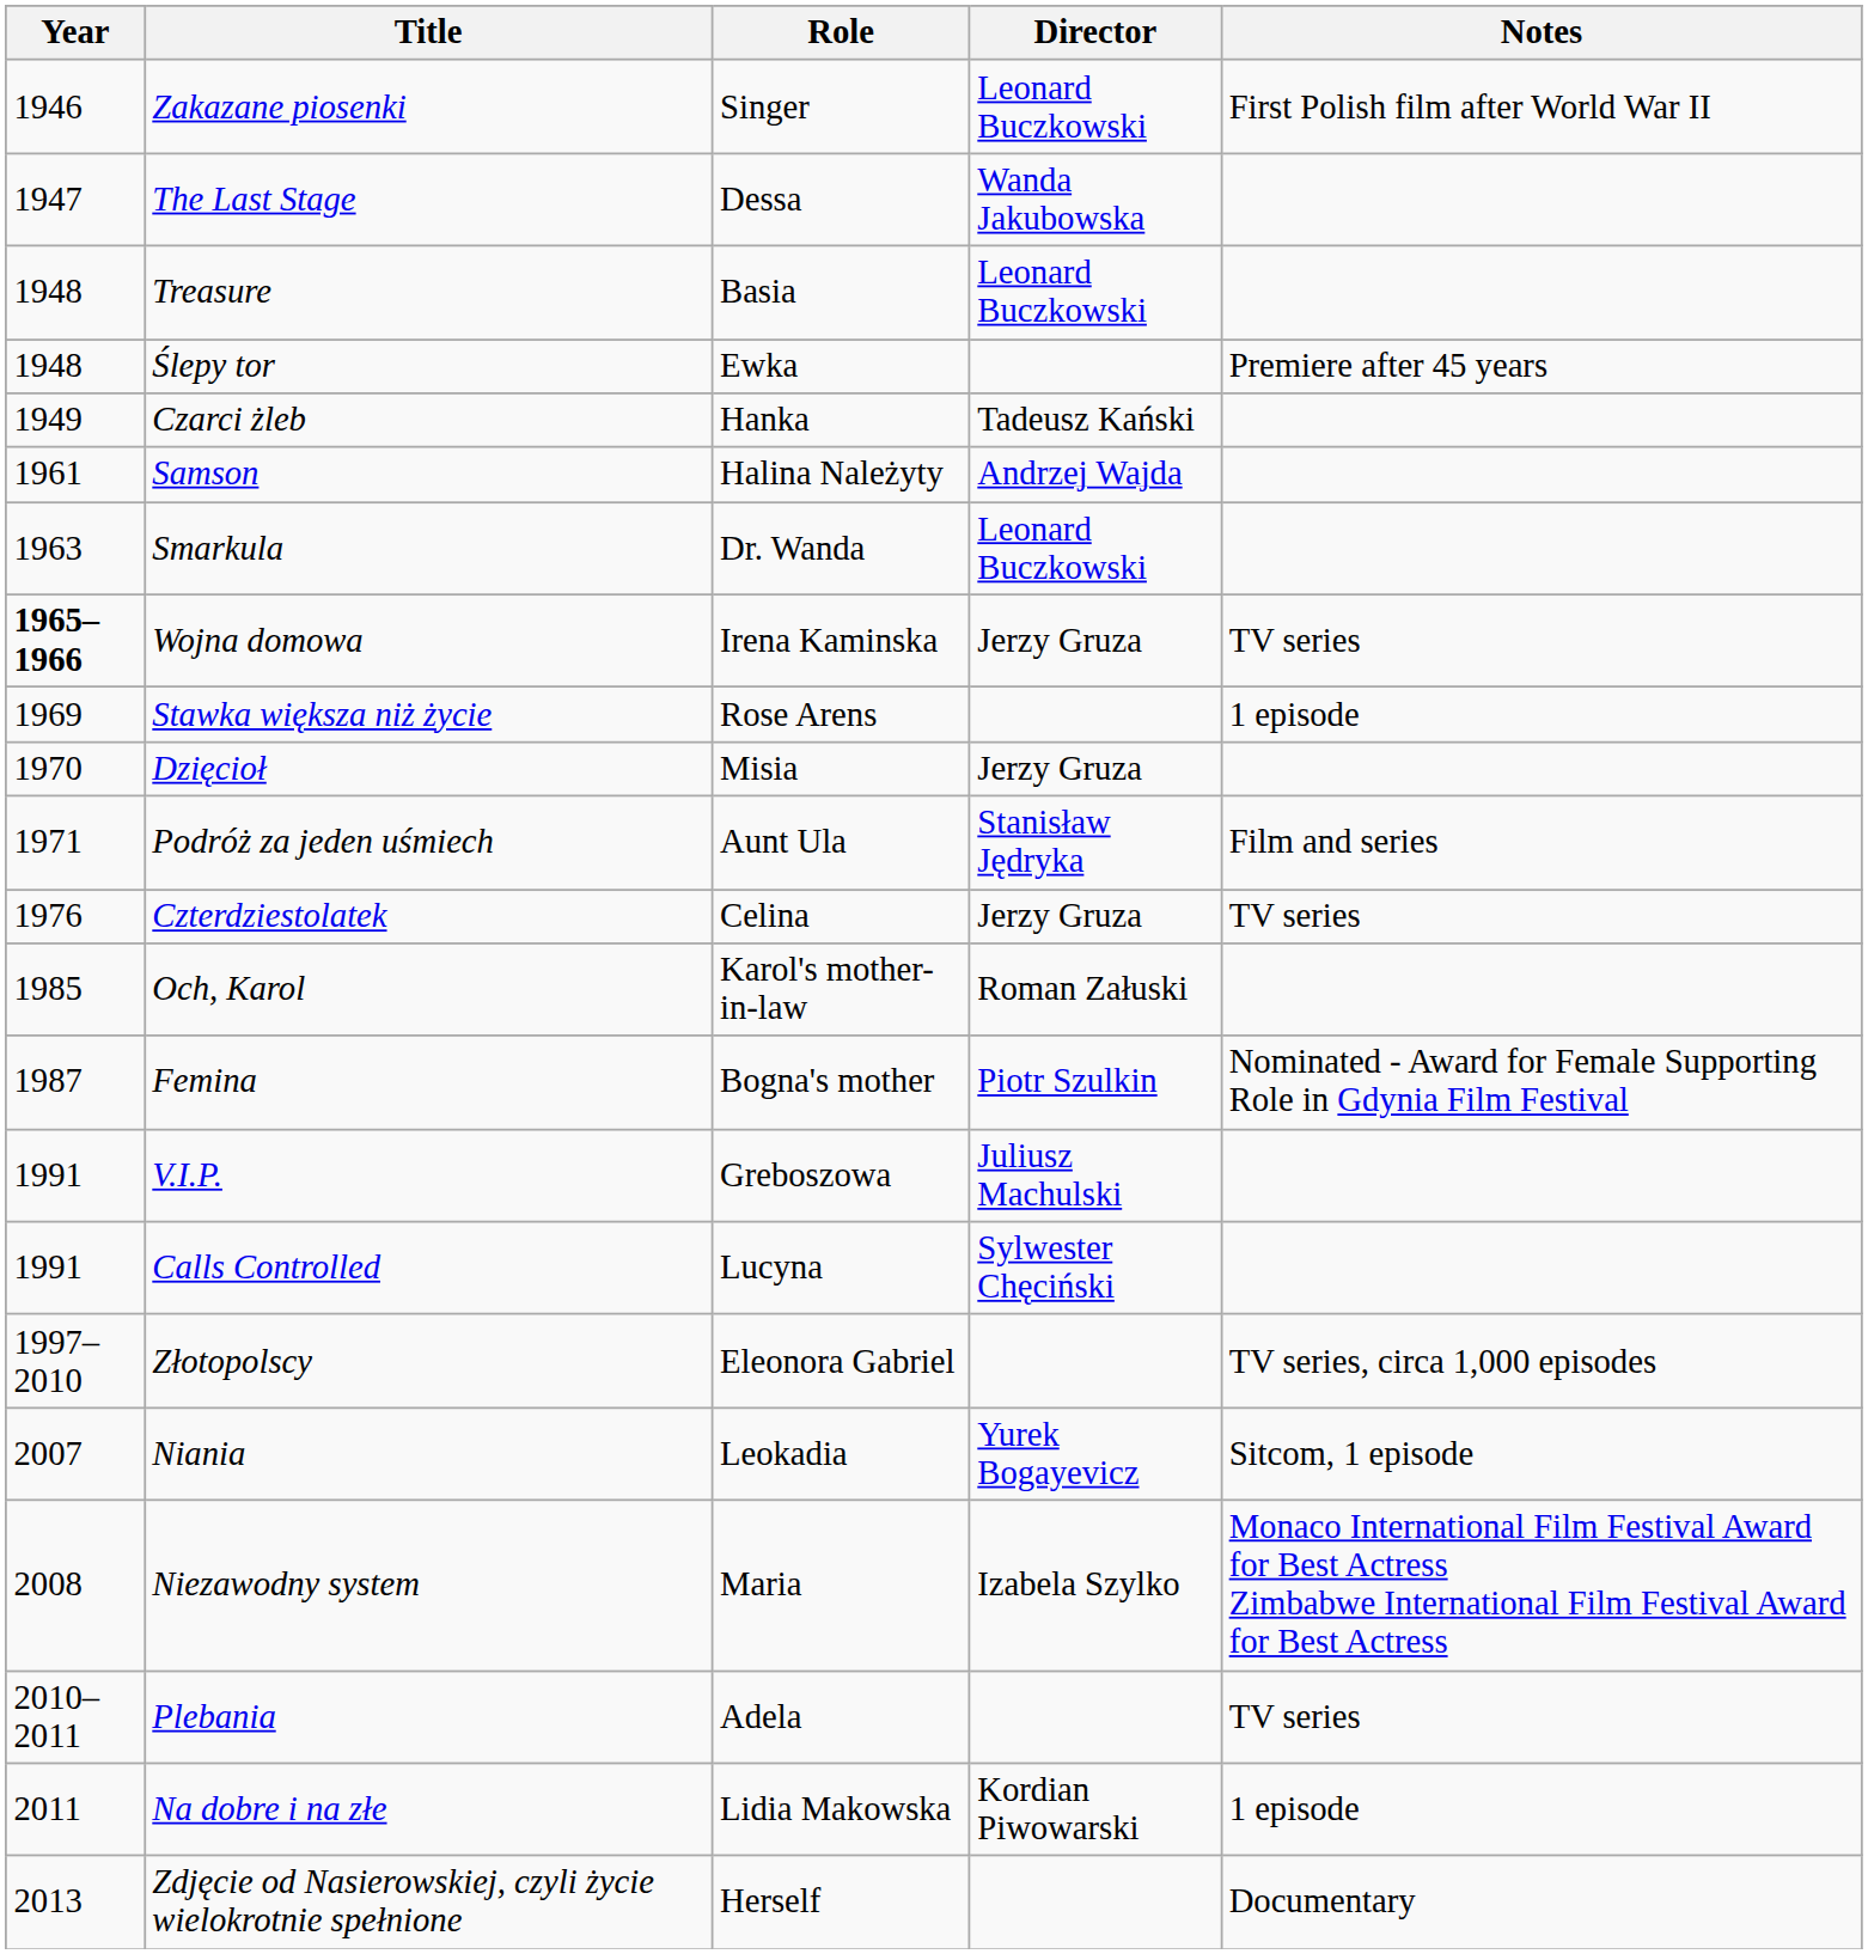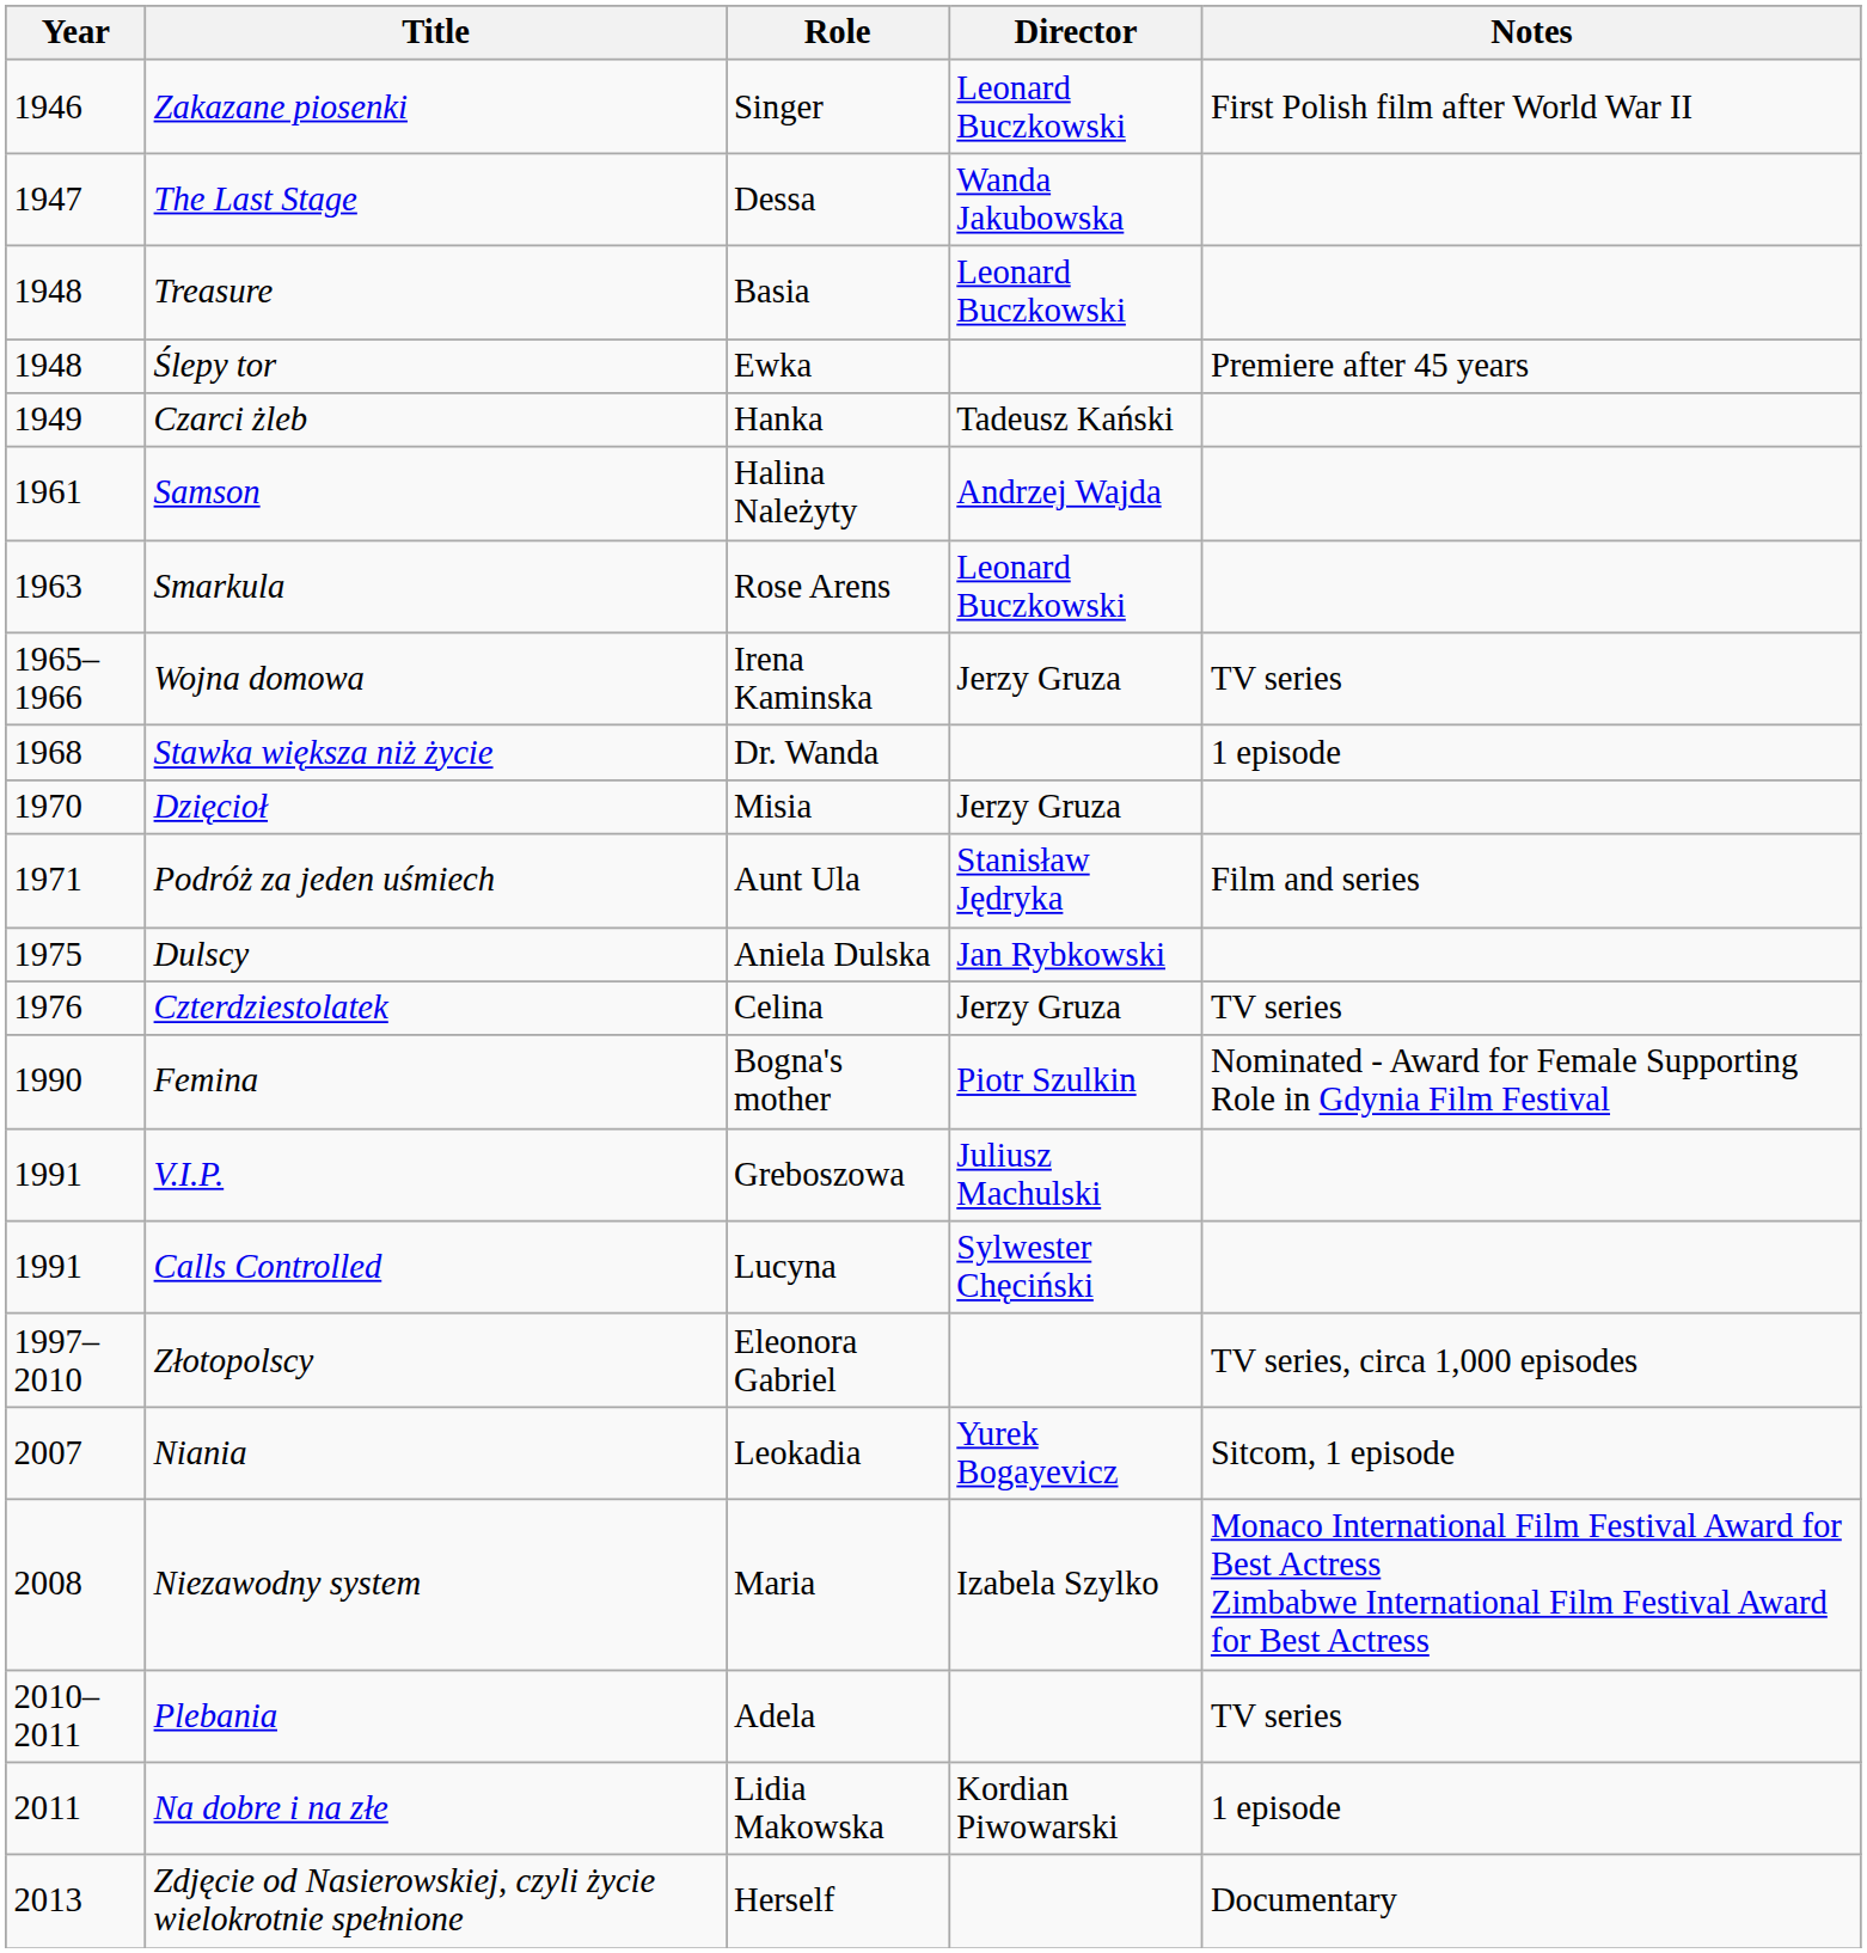 <table class="wikitable sortable">
 <tr>
 <th>Year</th>
 <th>Title</th>
 <th>Role</th>
 <th>Director</th>
 <th class="unsortable">Notes</th>
 </tr>
 <tr>
 <td>1946</td>
 <td><em><a href='#'>Zakazane piosenki</a></em></td>
 <td>Singer</td>
 <td><a href='#'>Leonard Buczkowski</a></td>
 <td>First Polish film after World War II</td>
 </tr>
 <tr>
 <td>1947</td>
 <td><em><a href='#'>The Last Stage</a></em></td>
 <td>Dessa</td>
 <td><a href='#'>Wanda Jakubowska</a></td>
 <td></td>
 </tr>
 <tr>
 <td>1948</td>
 <td><em>Treasure</em></td>
 <td>Basia</td>
 <td><a href='#'>Leonard Buczkowski</a></td>
 <td></td>
 </tr>
 <tr>
 <td>1948</td>
 <td><em>Ślepy tor</em></td>
 <td>Ewka</td>
 <td></td>
 <td>Premiere after 45 years</td>
 </tr>
 <tr>
 <td>1949</td>
 <td><em>Czarci żleb</em></td>
 <td>Hanka</td>
 <td>Tadeusz Kański</td>
 <td></td>
 </tr>
 <tr>
 <td>1961</td>
 <td><em><a href='#'>Samson</a></em></td>
 <td>Halina Należyty</td>
 <td><a href='#'>Andrzej Wajda</a></td>
 <td></td>
 </tr>
 <tr>
 <td>1963</td>
 <td><em>Smarkula</em></td>
-<td>Dr. Wanda</td>
+<td>Rose Arens</td>
 <td><a href='#'>Leonard Buczkowski</a></td>
 <td></td>
 </tr>
 <tr>
-<td><strong>1965–1966</strong></td>
+<td>1965–1966</td>
 <td><em>Wojna domowa</em></td>
 <td>Irena Kaminska</td>
 <td>Jerzy Gruza</td>
 <td>TV series</td>
 </tr>
 <tr>
-<td>1969</td>
+<td>1968</td>
 <td><em><a href='#'>Stawka większa niż życie</a></em></td>
-<td>Rose Arens</td>
+<td>Dr. Wanda</td>
 <td></td>
 <td>1 episode</td>
 </tr>
 <tr>
 <td>1970</td>
 <td><em><a href='#'>Dzięcioł</a></em></td>
 <td>Misia</td>
 <td>Jerzy Gruza</td>
 <td></td>
 </tr>
 <tr>
 <td>1971</td>
 <td><em>Podróż za jeden uśmiech</em></td>
 <td>Aunt Ula</td>
 <td><a href='#'>Stanisław Jędryka</a></td>
 <td>Film and series</td>
 </tr>
 <tr>
+<td>1975</td>
+<td><em>Dulscy</em></td>
+<td>Aniela Dulska</td>
+<td><a href='#'>Jan Rybkowski</a></td>
+<td></td>
+</tr>
+<tr>
 <td>1976</td>
 <td><em><a href='#'>Czterdziestolatek</a></em></td>
 <td>Celina</td>
 <td>Jerzy Gruza</td>
 <td>TV series</td>
 </tr>
 <tr>
-<td>1985</td>
-<td><em>Och, Karol</em></td>
-<td>Karol's mother-in-law</td>
-<td>Roman Załuski</td>
-<td></td>
-</tr>
-<tr>
-<td>1987</td>
+<td>1990</td>
 <td><em>Femina</em></td>
 <td>Bogna's mother</td>
 <td><a href='#'>Piotr Szulkin</a></td>
 <td>Nominated - Award for Female Supporting Role in <a href='#'>Gdynia Film Festival</a></td>
 </tr>
 <tr>
 <td>1991</td>
 <td><em><a href='#'>V.I.P.</a></em></td>
 <td>Greboszowa</td>
 <td><a href='#'>Juliusz Machulski</a></td>
 <td></td>
 </tr>
 <tr>
 <td>1991</td>
 <td><em><a href='#'>Calls Controlled</a></em></td>
 <td>Lucyna</td>
 <td><a href='#'>Sylwester Chęciński</a></td>
 <td></td>
 </tr>
 <tr>
 <td>1997–2010</td>
 <td><em>Złotopolscy</em></td>
 <td>Eleonora Gabriel</td>
 <td></td>
 <td>TV series, circa 1,000 episodes</td>
 </tr>
 <tr>
 <td>2007</td>
 <td><em>Niania</em></td>
 <td>Leokadia</td>
 <td><a href='#'>Yurek Bogayevicz</a></td>
 <td>Sitcom, 1 episode</td>
 </tr>
 <tr>
 <td>2008</td>
 <td><em>Niezawodny system</em></td>
 <td>Maria</td>
 <td>Izabela Szylko</td>
 <td><a href='#'>Monaco International Film Festival Award for Best Actress</a><br> <a href='#'>Zimbabwe International Film Festival Award for Best Actress</a></td>
 </tr>
 <tr>
 <td>2010–2011</td>
 <td><em><a href='#'>Plebania</a></em></td>
 <td>Adela</td>
 <td></td>
 <td>TV series</td>
 </tr>
 <tr>
 <td>2011</td>
 <td><em><a href='#'>Na dobre i na złe</a></em></td>
 <td>Lidia Makowska</td>
 <td>Kordian Piwowarski</td>
 <td>1 episode</td>
 </tr>
 <tr>
 <td>2013</td>
 <td><em>Zdjęcie od Nasierowskiej, czyli życie wielokrotnie spełnione</em></td>
 <td>Herself</td>
 <td></td>
 <td>Documentary</td>
 </tr>
 </table>
